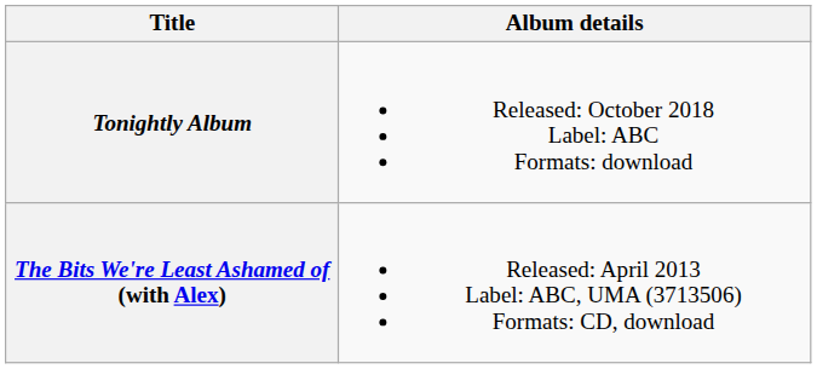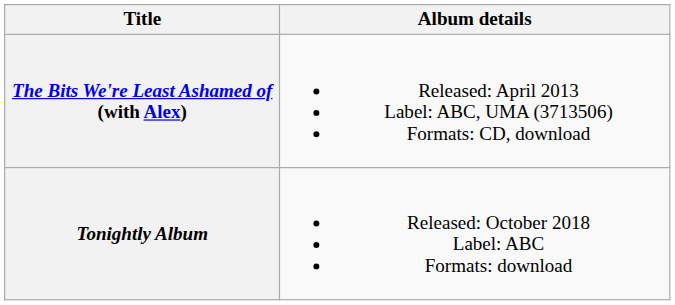 <table class="wikitable plainrowheaders" style="text-align:center;">
 <tr>
 <th scope="col" rowspan="1" style="width:14em;">Title</th>
 <th scope="col" rowspan="1" style="width:20em;">Album details</th>
 </tr>
 <tr>
+<th scope="row"><em><a href='#'>The Bits We're Least Ashamed of</a></em> (with <a href='#'>Alex</a>)</th>
+<td><br><ul><li>Released: April 2013</li><li>Label: ABC, UMA (3713506)</li><li>Formats: CD, download</li></ul></td>
+</tr>
+<tr>
 <th scope="row"><em>Tonightly Album</em></th>
 <td><br><ul><li>Released: October 2018</li><li>Label: ABC</li><li>Formats: download</li></ul></td>
 </tr>
-<tr>
-<th scope="row"><em><a href='#'>The Bits We're Least Ashamed of</a></em> (with <a href='#'>Alex</a>)</th>
-<td><br><ul><li>Released: April 2013</li><li>Label: ABC, UMA (3713506)</li><li>Formats: CD, download</li></ul></td>
-</tr>
 </table>
